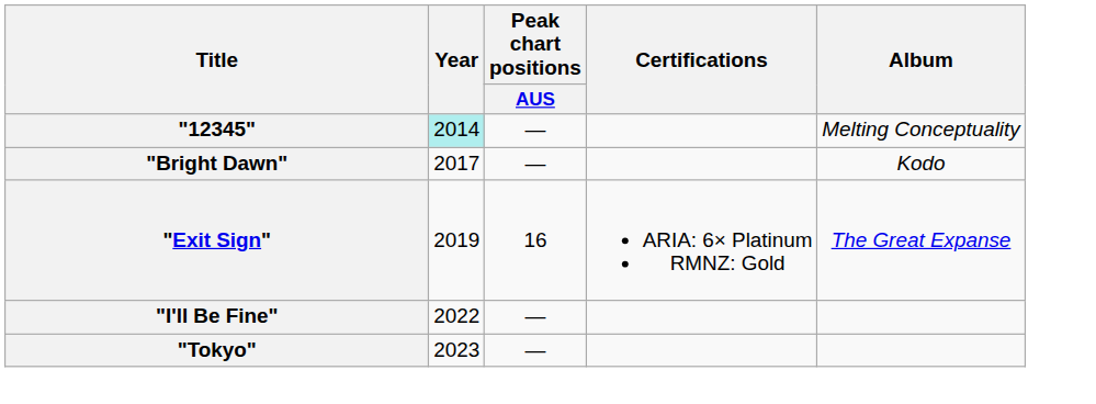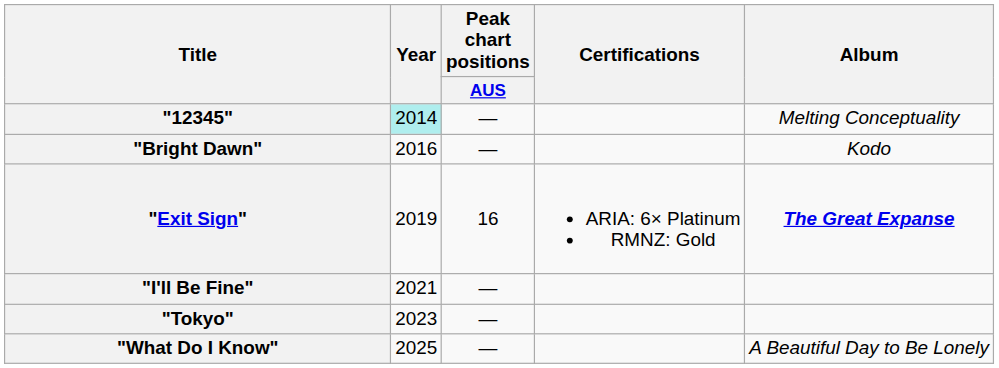 <table class="wikitable plainrowheaders" style="text-align:center;">
 <tr>
 <th scope="col" rowspan="2" style="width:20em;">Title</th>
 <th scope="col" rowspan="2" style="width:1em;">Year</th>
 <th scope="col" colspan="1">Peak chart positions</th>
 <th scope="col" rowspan="2">Certifications</th>
 <th scope="col" rowspan="2">Album</th>
 </tr>
 <tr>
 <th scope="col" style="width:3em;font-size:90%;"><a href='#'>AUS</a><br></th>
 </tr>
 <tr>
 <th scope="row">"12345"<br></th>
 <td style="background: paleturquoise;">2014</td>
 <td>—</td>
 <td></td>
 <td><em>Melting Conceptuality</em></td>
 </tr>
 <tr>
 <th scope="row">"Bright Dawn"<br> </th>
-<td>2017</td>
+<td>2016</td>
 <td>—</td>
 <td></td>
 <td><em>Kodo</em></td>
 </tr>
 <tr>
 <th scope="row">"<a href='#'>Exit Sign</a>"<br></th>
 <td>2019</td>
 <td>16</td>
 <td><br><ul><li>ARIA: 6× Platinum</li><li>RMNZ: Gold</li></ul></td>
-<td><em><a href='#'>The Great Expanse</a></em></td>
+<td><strong><em><a href='#'>The Great Expanse</a></em></strong></td>
 </tr>
 <tr>
 <th scope="row">"I'll Be Fine"<br></th>
-<td>2022</td>
+<td>2021</td>
 <td>—</td>
 <td></td>
 <td></td>
 </tr>
 <tr>
 <th scope="row">"Tokyo"<br></th>
 <td>2023</td>
 <td>—</td>
 <td></td>
 <td></td>
 </tr>
+<tr>
+<th scope="row">"What Do I Know"<br></th>
+<td>2025</td>
+<td>—</td>
+<td></td>
+<td><em>A Beautiful Day to Be Lonely</em></td>
+</tr>
 </table>
